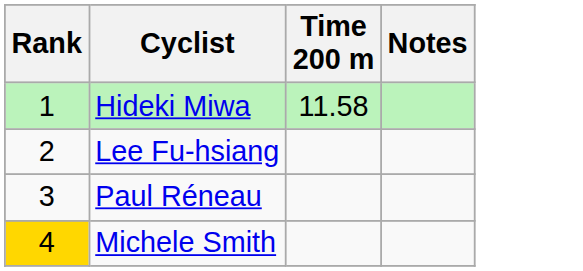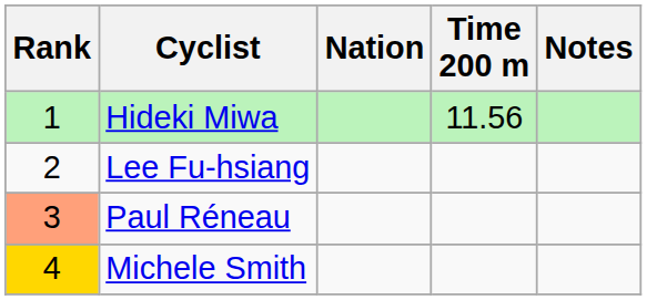 <table class="wikitable sortable" style="text-align:center">
 <tr>
 <th>Rank</th>
 <th>Cyclist</th>
+<th>Nation</th>
 <th>Time<br>200 m</th>
 <th>Notes</th>
 </tr>
 <tr bgcolor=bbf3bb>
 <td>1</td>
 <td align=left><a href='#'>Hideki Miwa</a></td>
-<td>11.58</td>
+<td align=left></td>
+<td>11.56</td>
 <td></td>
 </tr>
 <tr>
 <td>2</td>
 <td align=left><a href='#'>Lee Fu-hsiang</a></td>
+<td align=left></td>
 <td></td>
 <td></td>
 </tr>
 <tr>
-<td>3</td>
+<td style="background: lightsalmon;">3</td>
 <td align=left><a href='#'>Paul Réneau</a></td>
+<td align=left></td>
 <td></td>
 <td></td>
 </tr>
 <tr>
 <td style="background: gold;">4</td>
 <td align=left><a href='#'>Michele Smith</a></td>
+<td align=left></td>
 <td></td>
 <td></td>
 </tr>
 </table>
